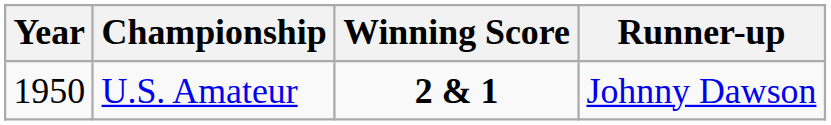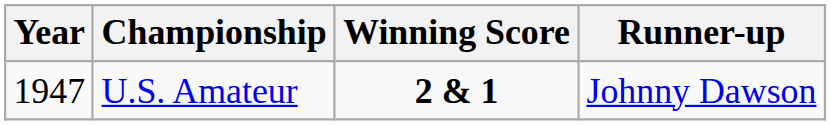 <table class="wikitable">
 <tr>
 <th>Year</th>
 <th>Championship</th>
 <th>Winning Score</th>
 <th>Runner-up</th>
 </tr>
 <tr>
-<td>1950</td>
+<td>1947</td>
 <td><a href='#'>U.S. Amateur</a></td>
 <td align=center><strong>2 & 1</strong></td>
 <td> <a href='#'>Johnny Dawson</a></td>
 </tr>
 </table>
